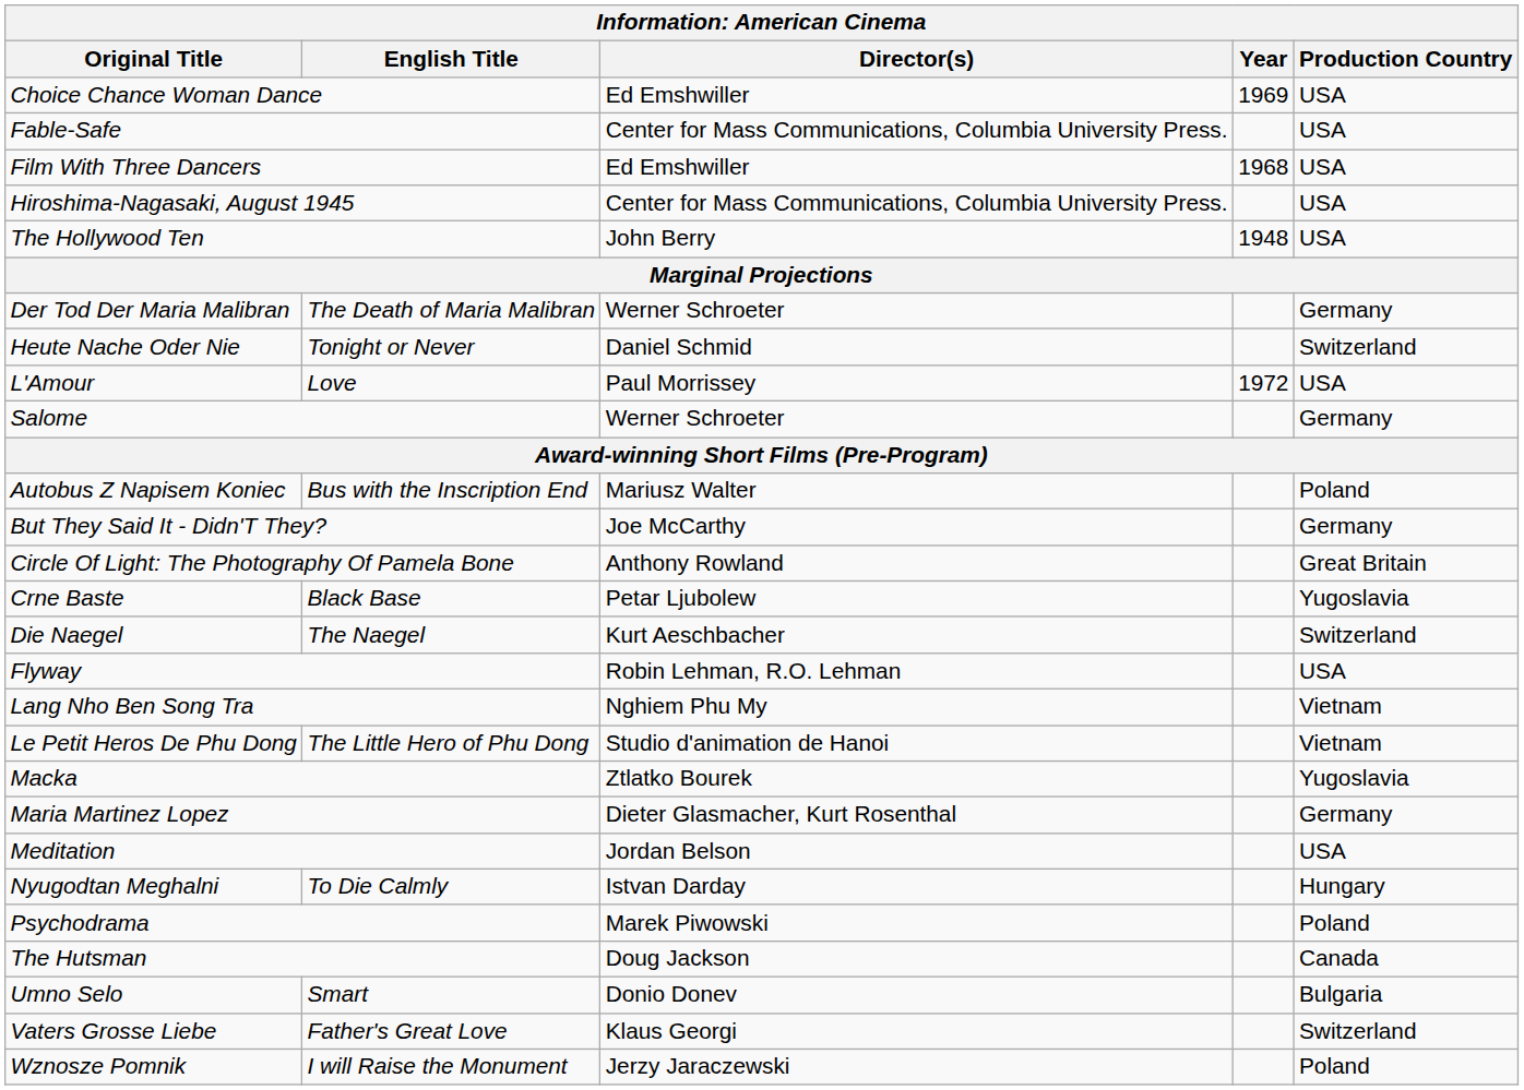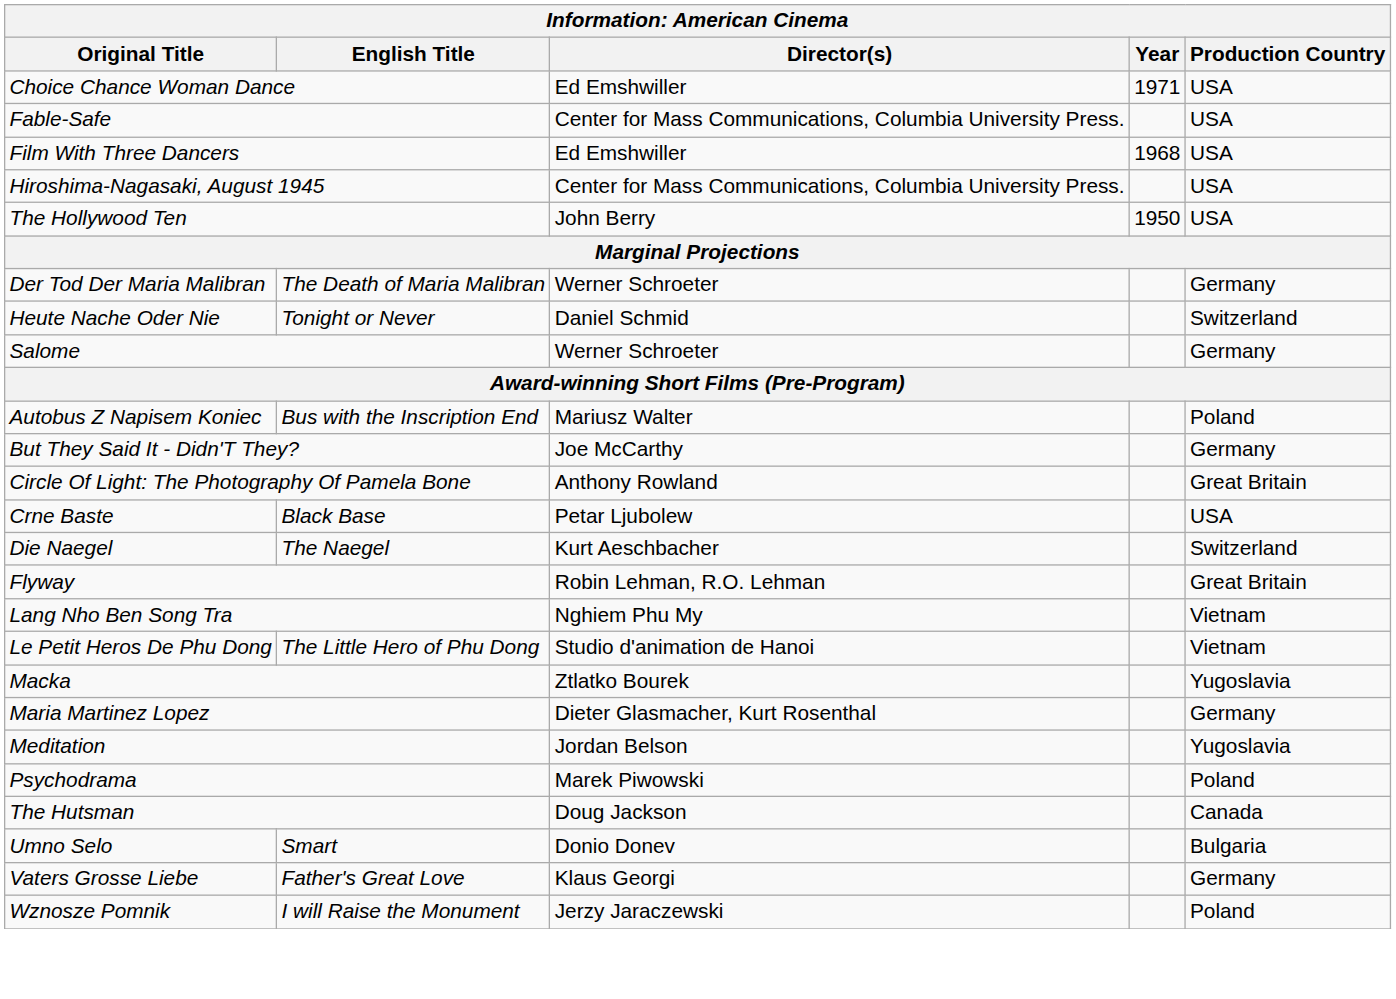 <table class="wikitable">
 <tr>
 <th colspan="5"><em>Information: American Cinema</em></th>
 </tr>
 <tr>
 <th>Original Title</th>
 <th>English Title</th>
 <th>Director(s)</th>
 <th>Year</th>
 <th>Production Country</th>
 </tr>
 <tr>
 <td colspan="2"><em>Choice Chance Woman Dance</em></td>
 <td>Ed Emshwiller</td>
-<td>1969</td>
+<td>1971</td>
 <td>USA</td>
 </tr>
 <tr>
 <td colspan="2"><em>Fable-Safe</em></td>
 <td>Center for Mass Communications, Columbia University Press.</td>
 <td></td>
 <td>USA</td>
 </tr>
 <tr>
 <td colspan="2"><em>Film With Three Dancers</em></td>
 <td>Ed Emshwiller</td>
 <td>1968</td>
 <td>USA</td>
 </tr>
 <tr>
 <td colspan="2"><em>Hiroshima-Nagasaki, August 1945</em></td>
 <td>Center for Mass Communications, Columbia University Press.</td>
 <td></td>
 <td>USA</td>
 </tr>
 <tr>
 <td colspan="2"><em>The Hollywood Ten</em></td>
 <td>John Berry</td>
-<td>1948</td>
+<td>1950</td>
 <td>USA</td>
 </tr>
 <tr>
 <th colspan="5"><em>Marginal Projections</em></th>
 </tr>
 <tr>
 <td><em>Der Tod Der Maria Malibran</em></td>
 <td><em>The Death of Maria Malibran</em></td>
 <td>Werner Schroeter</td>
 <td></td>
 <td>Germany</td>
 </tr>
 <tr>
 <td><em>Heute Nache Oder Nie</em></td>
 <td><em>Tonight or Never</em></td>
 <td>Daniel Schmid</td>
 <td></td>
 <td>Switzerland</td>
-</tr>
-<tr>
-<td><em>L'Amour</em></td>
-<td><em>Love</em></td>
-<td>Paul Morrissey</td>
-<td>1972</td>
-<td>USA</td>
 </tr>
 <tr>
 <td colspan="2"><em>Salome</em></td>
 <td>Werner Schroeter</td>
 <td></td>
 <td>Germany</td>
 </tr>
 <tr>
 <th colspan="5"><em>Award-winning Short Films (Pre-Program)</em></th>
 </tr>
 <tr>
 <td><em>Autobus Z Napisem Koniec</em></td>
 <td><em>Bus with the Inscription End</em></td>
 <td>Mariusz Walter</td>
 <td></td>
 <td>Poland</td>
 </tr>
 <tr>
 <td colspan="2"><em>But They Said It - Didn'T They?</em></td>
 <td>Joe McCarthy</td>
 <td></td>
 <td>Germany</td>
 </tr>
 <tr>
 <td colspan="2"><em>Circle Of Light: The Photography Of Pamela Bone</em></td>
 <td>Anthony Rowland</td>
 <td></td>
 <td>Great Britain</td>
 </tr>
 <tr>
 <td><em>Crne Baste</em></td>
 <td><em>Black Base</em></td>
 <td>Petar Ljubolew</td>
 <td></td>
-<td>Yugoslavia</td>
+<td>USA</td>
 </tr>
 <tr>
 <td><em>Die Naegel</em></td>
 <td><em>The Naegel</em></td>
 <td>Kurt Aeschbacher</td>
 <td></td>
 <td>Switzerland</td>
 </tr>
 <tr>
 <td colspan="2"><em>Flyway</em></td>
 <td>Robin Lehman, R.O. Lehman</td>
 <td></td>
-<td>USA</td>
+<td>Great Britain</td>
 </tr>
 <tr>
 <td colspan="2"><em>Lang Nho Ben Song Tra</em></td>
 <td>Nghiem Phu My</td>
 <td></td>
 <td>Vietnam</td>
 </tr>
 <tr>
 <td><em>Le Petit Heros De Phu Dong</em></td>
 <td><em>The Little Hero of Phu Dong</em></td>
 <td>Studio d'animation de Hanoi</td>
 <td></td>
 <td>Vietnam</td>
 </tr>
 <tr>
 <td colspan="2"><em>Macka</em></td>
 <td>Ztlatko Bourek</td>
 <td></td>
 <td>Yugoslavia</td>
 </tr>
 <tr>
 <td colspan="2"><em>Maria Martinez Lopez</em></td>
 <td>Dieter Glasmacher, Kurt Rosenthal</td>
 <td></td>
 <td>Germany</td>
 </tr>
 <tr>
 <td colspan="2"><em>Meditation</em></td>
 <td>Jordan Belson</td>
 <td></td>
-<td>USA</td>
-</tr>
-<tr>
-<td><em>Nyugodtan Meghalni</em></td>
-<td><em>To Die Calmly</em></td>
-<td>Istvan Darday</td>
-<td></td>
-<td>Hungary</td>
+<td>Yugoslavia</td>
 </tr>
 <tr>
 <td colspan="2"><em>Psychodrama</em></td>
 <td>Marek Piwowski</td>
 <td></td>
 <td>Poland</td>
 </tr>
 <tr>
 <td colspan="2"><em>The Hutsman</em></td>
 <td>Doug Jackson</td>
 <td></td>
 <td>Canada</td>
 </tr>
 <tr>
 <td><em>Umno Selo</em></td>
 <td><em>Smart</em></td>
 <td>Donio Donev</td>
 <td></td>
 <td>Bulgaria</td>
 </tr>
 <tr>
 <td><em>Vaters Grosse Liebe</em></td>
 <td><em>Father's Great Love</em></td>
 <td>Klaus Georgi</td>
 <td></td>
-<td>Switzerland</td>
+<td>Germany</td>
 </tr>
 <tr>
 <td><em>Wznosze Pomnik</em></td>
 <td><em>I will Raise the Monument</em></td>
 <td>Jerzy Jaraczewski</td>
 <td></td>
 <td>Poland</td>
 </tr>
 </table>
